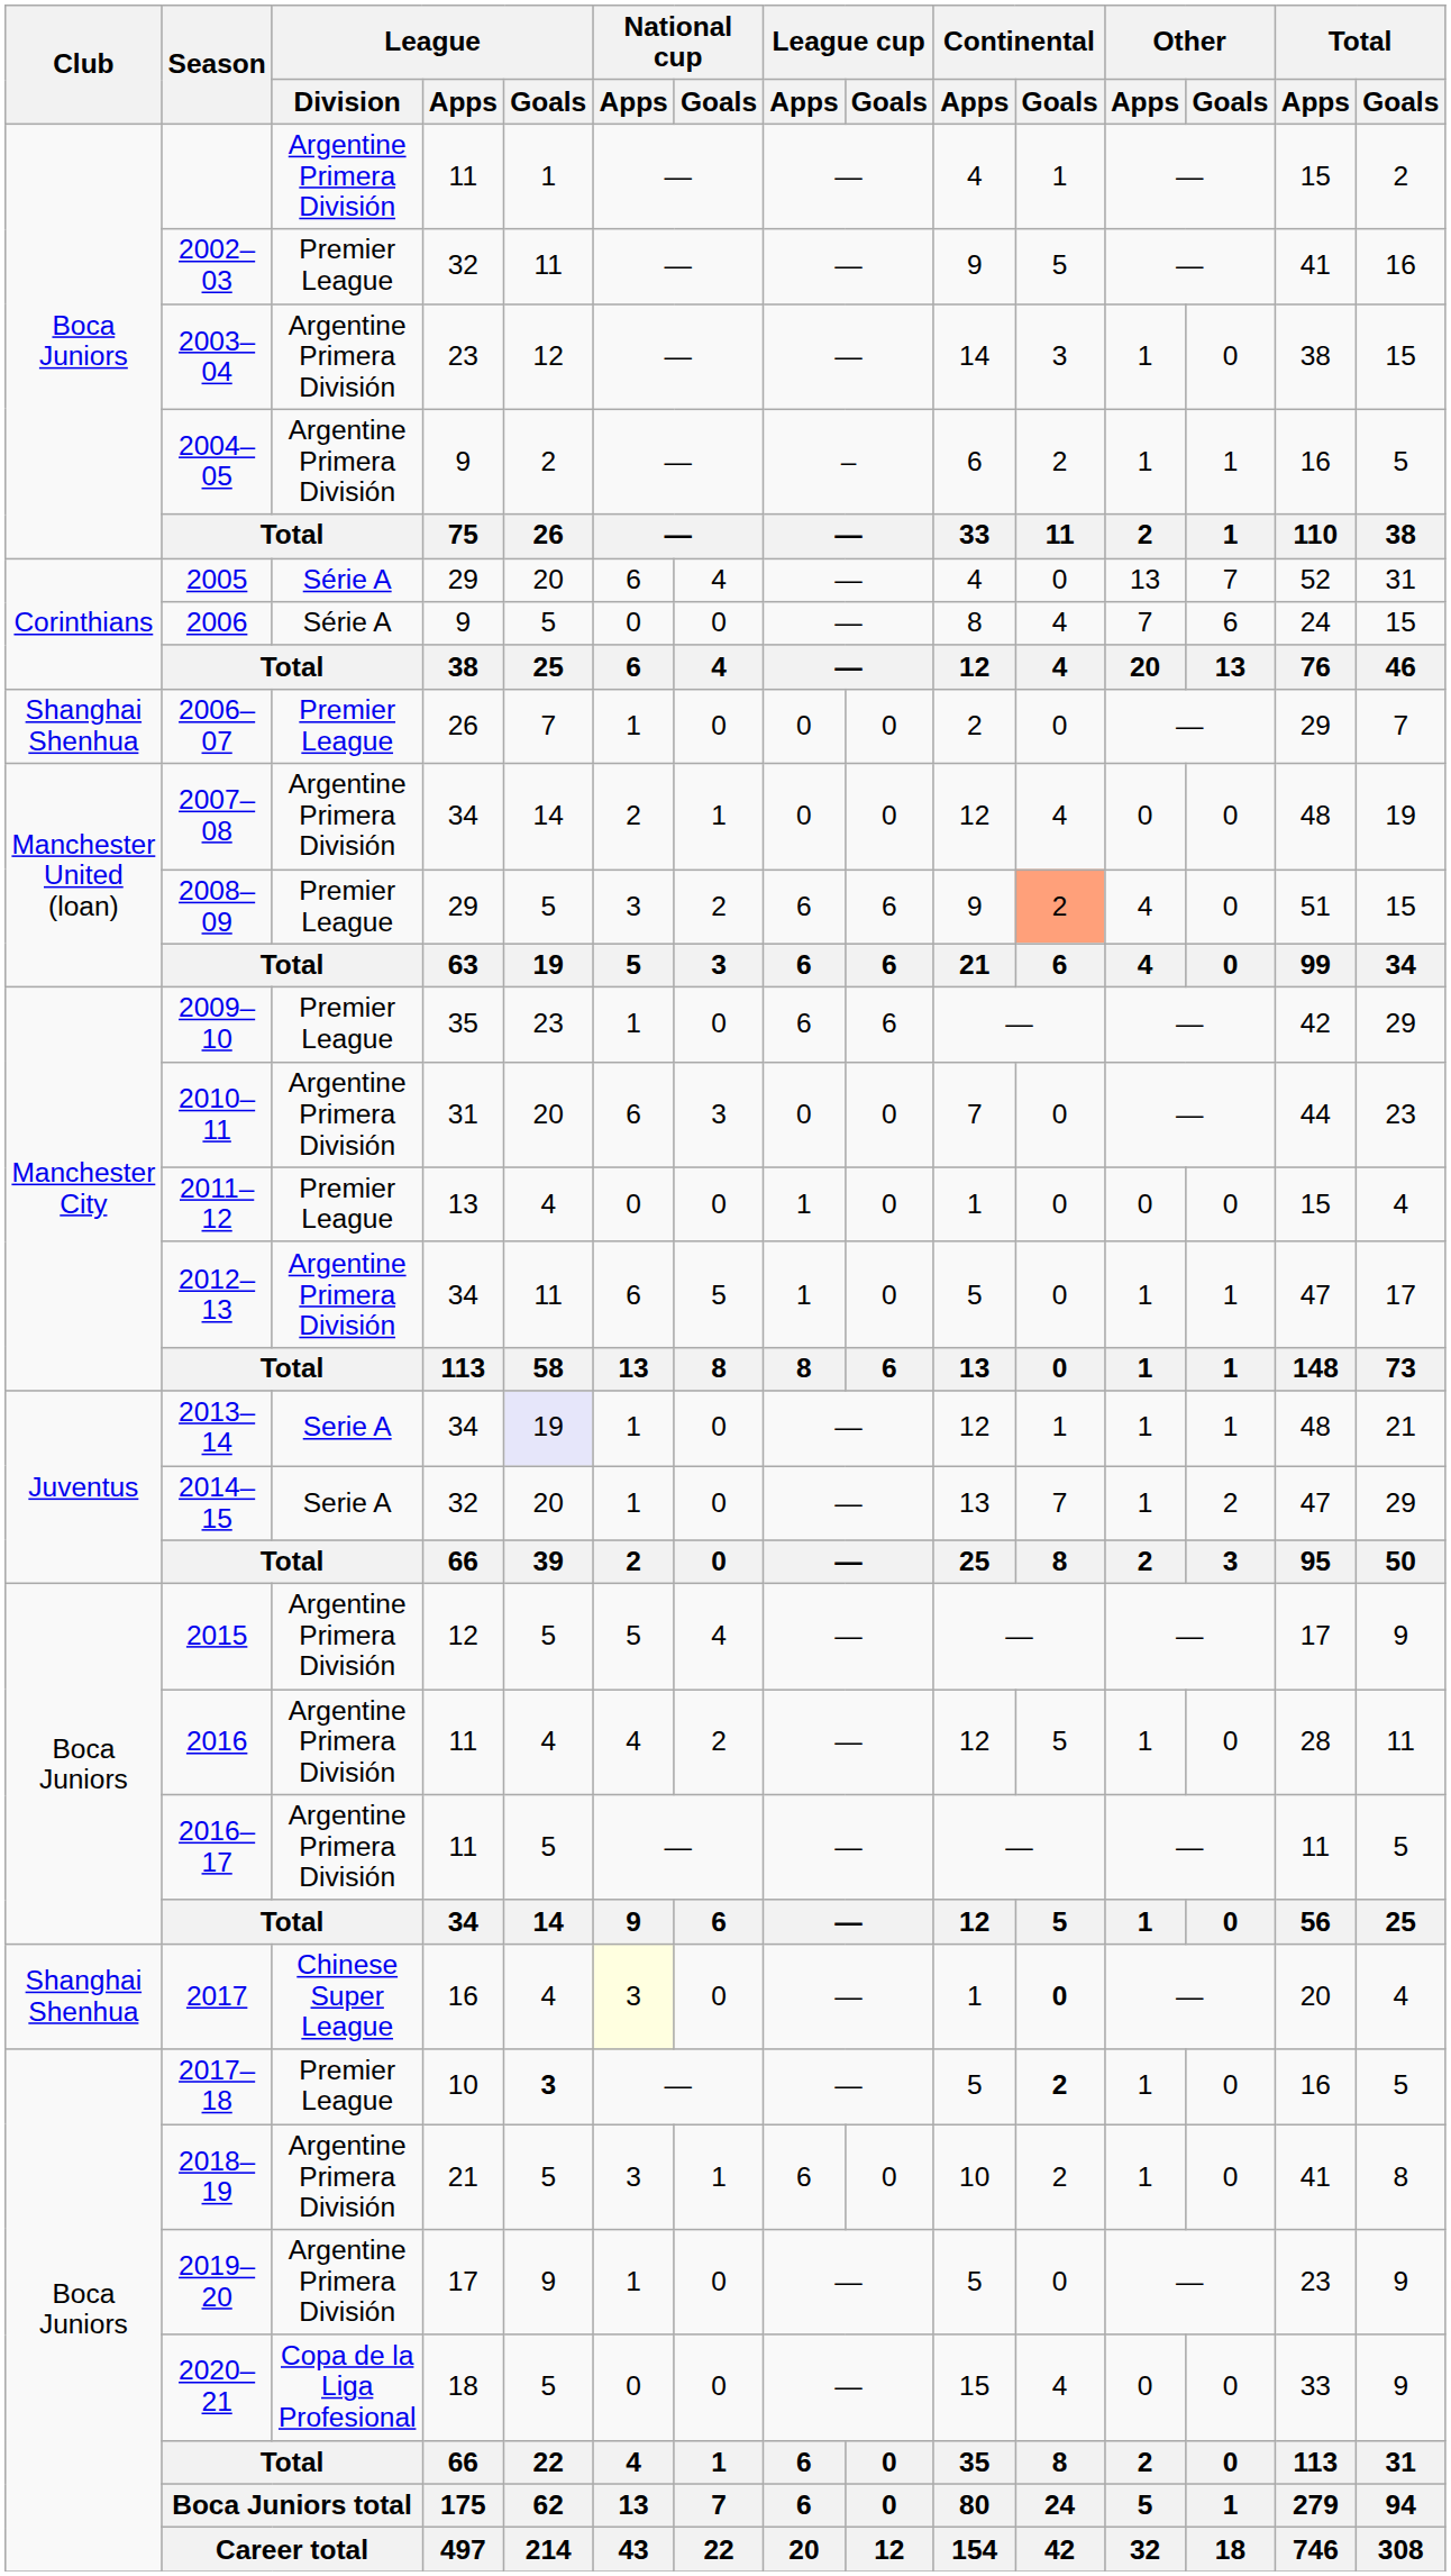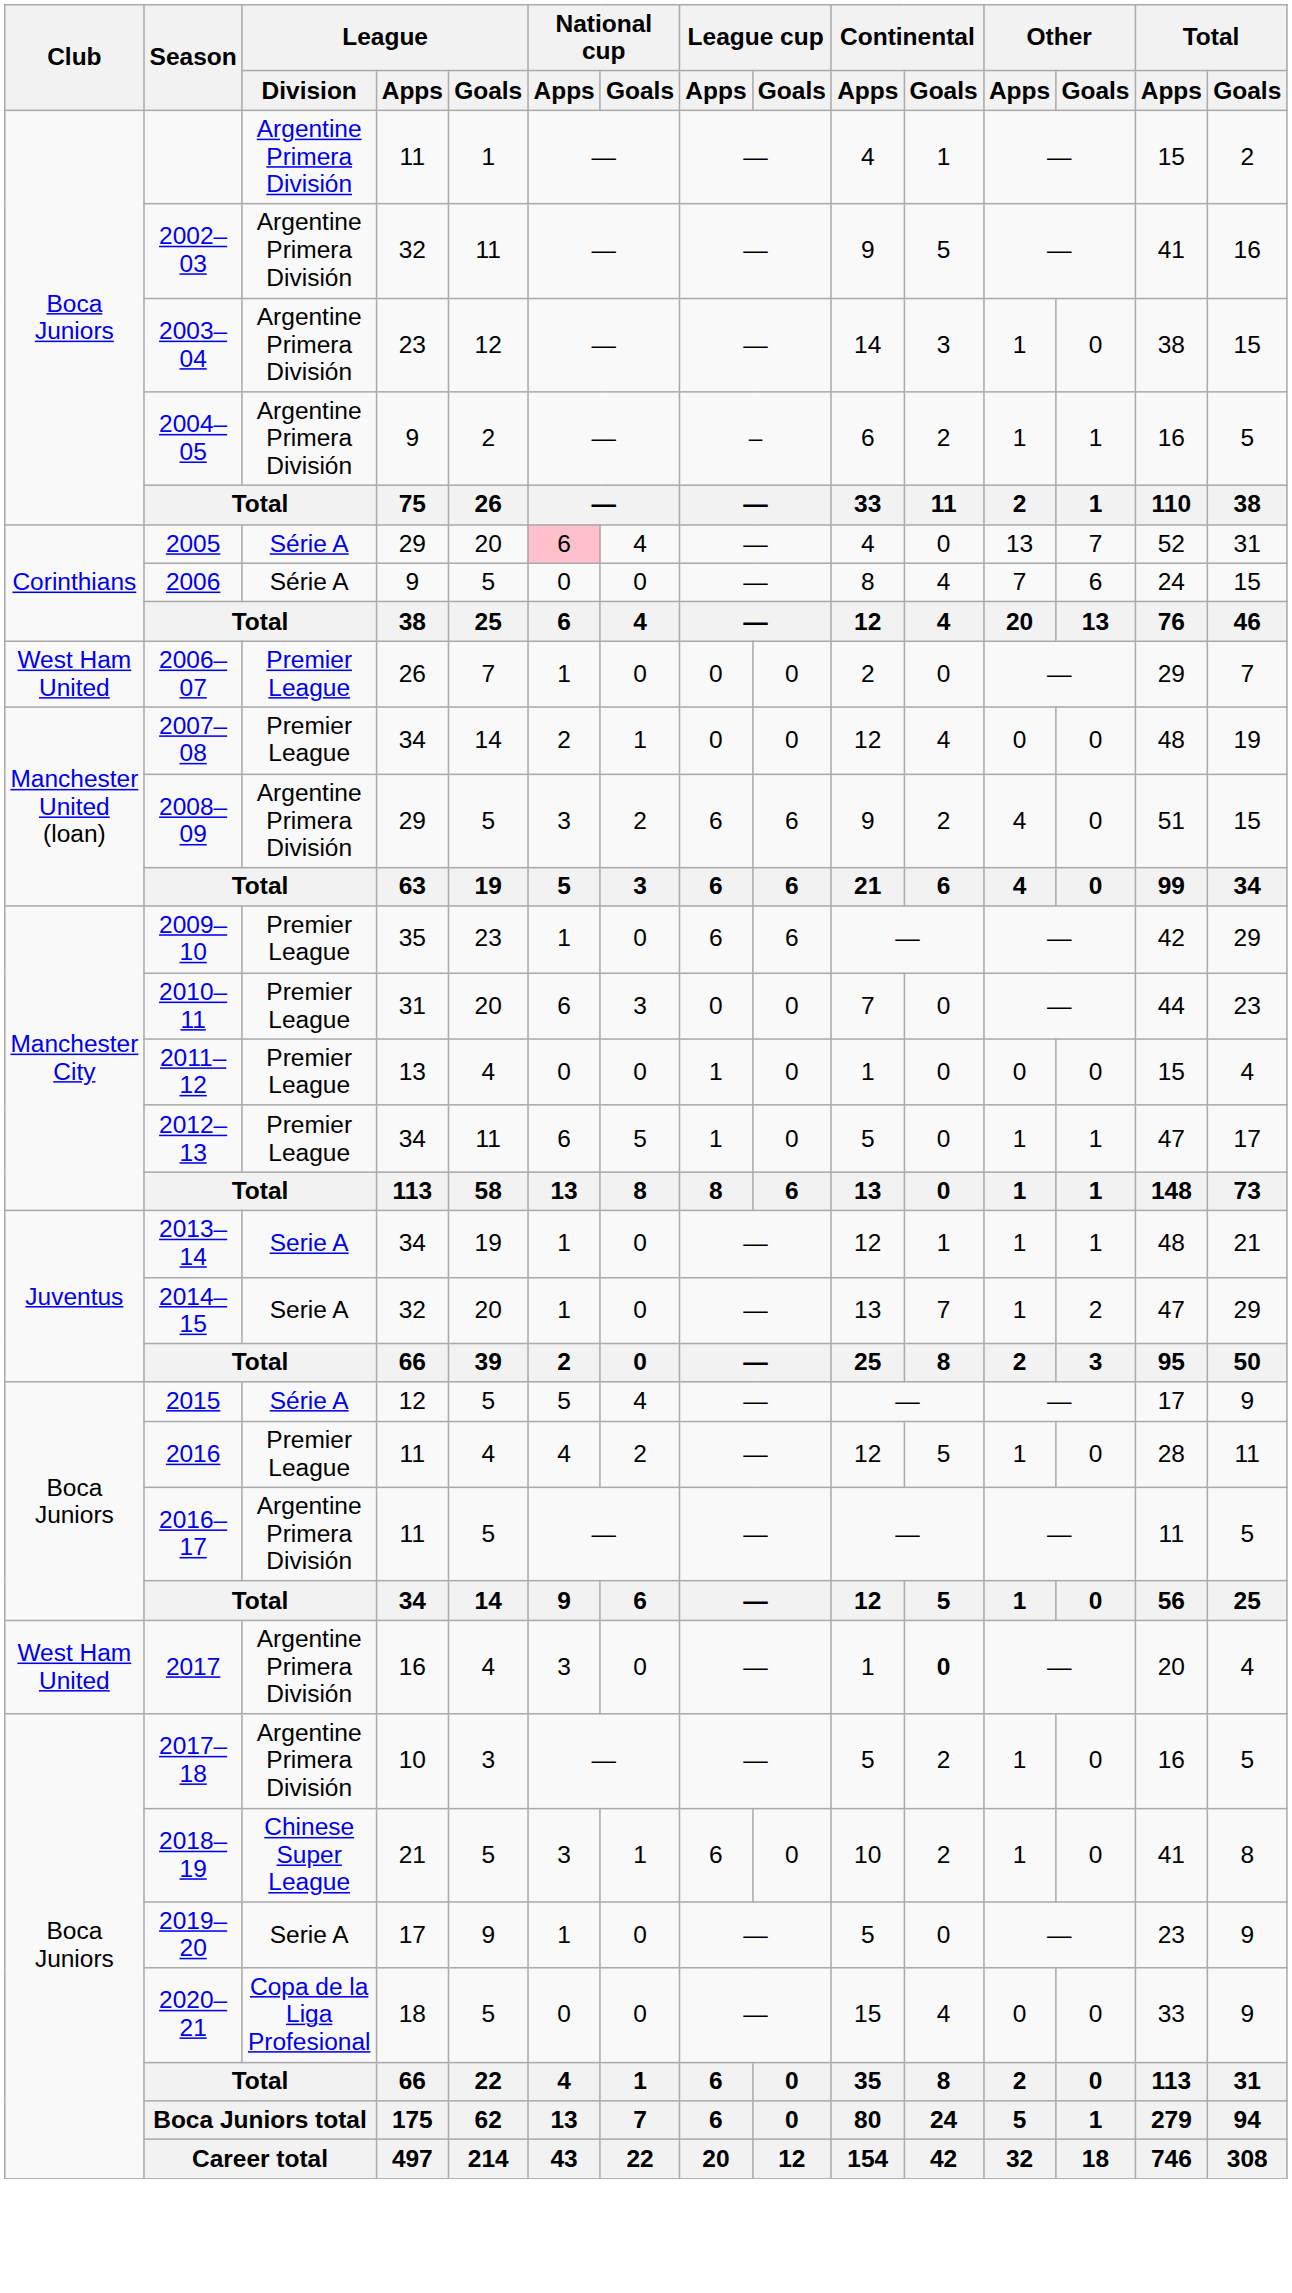 <table class="wikitable" style="text-align:center">
 <tr>
 <th rowspan="2">Club</th>
 <th rowspan="2">Season</th>
 <th colspan="3">League</th>
 <th colspan="2">National cup</th>
 <th colspan="2">League cup</th>
 <th colspan="2">Continental</th>
 <th colspan="2">Other</th>
 <th colspan="2">Total</th>
 </tr>
 <tr>
 <th>Division</th>
 <th>Apps</th>
 <th>Goals</th>
 <th>Apps</th>
 <th>Goals</th>
 <th>Apps</th>
 <th>Goals</th>
 <th>Apps</th>
 <th>Goals</th>
 <th>Apps</th>
 <th>Goals</th>
 <th>Apps</th>
 <th>Goals</th>
 </tr>
 <tr>
 <td rowspan="5"><a href='#'>Boca Juniors</a></td>
 <td></td>
 <td><a href='#'>Argentine Primera División</a></td>
 <td>11</td>
 <td>1</td>
 <td colspan="2">—</td>
 <td colspan="2">—</td>
 <td>4</td>
 <td>1</td>
 <td colspan="2">—</td>
 <td>15</td>
 <td>2</td>
 </tr>
 <tr>
 <td><a href='#'>2002–03</a></td>
-<td>Premier League</td>
+<td>Argentine Primera División</td>
 <td>32</td>
 <td>11</td>
 <td colspan="2">—</td>
 <td colspan="2">—</td>
 <td>9</td>
 <td>5</td>
 <td colspan="2">—</td>
 <td>41</td>
 <td>16</td>
 </tr>
 <tr>
 <td><a href='#'>2003–04</a></td>
 <td>Argentine Primera División</td>
 <td>23</td>
 <td>12</td>
 <td colspan="2">—</td>
 <td colspan="2">—</td>
 <td>14</td>
 <td>3</td>
 <td>1</td>
 <td>0</td>
 <td>38</td>
 <td>15</td>
 </tr>
 <tr>
 <td><a href='#'>2004–05</a></td>
 <td>Argentine Primera División</td>
 <td>9</td>
 <td>2</td>
 <td colspan="2">—</td>
 <td colspan="2">–</td>
 <td>6</td>
 <td>2</td>
 <td>1</td>
 <td>1</td>
 <td>16</td>
 <td>5</td>
 </tr>
 <tr>
 <th colspan="2">Total</th>
 <th>75</th>
 <th>26</th>
 <th colspan="2">—</th>
 <th colspan="2">—</th>
 <th>33</th>
 <th>11</th>
 <th>2</th>
 <th>1</th>
 <th>110</th>
 <th>38</th>
 </tr>
 <tr>
 <td rowspan="3"><a href='#'>Corinthians</a></td>
 <td><a href='#'>2005</a></td>
 <td><a href='#'>Série A</a></td>
 <td>29</td>
 <td>20</td>
-<td>6</td>
+<td style="background: pink;">6</td>
 <td>4</td>
 <td colspan="2">—</td>
 <td>4</td>
 <td>0</td>
 <td>13</td>
 <td>7</td>
 <td>52</td>
 <td>31</td>
 </tr>
 <tr>
 <td><a href='#'>2006</a></td>
 <td>Série A</td>
 <td>9</td>
 <td>5</td>
 <td>0</td>
 <td>0</td>
 <td colspan="2">—</td>
 <td>8</td>
 <td>4</td>
 <td>7</td>
 <td>6</td>
 <td>24</td>
 <td>15</td>
 </tr>
 <tr>
 <th colspan="2">Total</th>
 <th>38</th>
 <th>25</th>
 <th>6</th>
 <th>4</th>
 <th colspan="2">—</th>
 <th>12</th>
 <th>4</th>
 <th>20</th>
 <th>13</th>
 <th>76</th>
 <th>46</th>
 </tr>
 <tr>
-<td><a href='#'>Shanghai Shenhua</a></td>
+<td><a href='#'>West Ham United</a></td>
 <td><a href='#'>2006–07</a></td>
 <td><a href='#'>Premier League</a></td>
 <td>26</td>
 <td>7</td>
 <td>1</td>
 <td>0</td>
 <td>0</td>
 <td>0</td>
 <td>2</td>
 <td>0</td>
 <td colspan="2">—</td>
 <td>29</td>
 <td>7</td>
 </tr>
 <tr>
 <td rowspan="3"><a href='#'>Manchester United</a> (loan)</td>
 <td><a href='#'>2007–08</a></td>
-<td>Argentine Primera División</td>
+<td>Premier League</td>
 <td>34</td>
 <td>14</td>
 <td>2</td>
 <td>1</td>
 <td>0</td>
 <td>0</td>
 <td>12</td>
 <td>4</td>
 <td>0</td>
 <td>0</td>
 <td>48</td>
 <td>19</td>
 </tr>
 <tr>
 <td><a href='#'>2008–09</a></td>
-<td>Premier League</td>
+<td>Argentine Primera División</td>
 <td>29</td>
 <td>5</td>
 <td>3</td>
 <td>2</td>
 <td>6</td>
 <td>6</td>
 <td>9</td>
-<td style="background: lightsalmon;">2</td>
+<td>2</td>
 <td>4</td>
 <td>0</td>
 <td>51</td>
 <td>15</td>
 </tr>
 <tr>
 <th colspan="2">Total</th>
 <th>63</th>
 <th>19</th>
 <th>5</th>
 <th>3</th>
 <th>6</th>
 <th>6</th>
 <th>21</th>
 <th>6</th>
 <th>4</th>
 <th>0</th>
 <th>99</th>
 <th>34</th>
 </tr>
 <tr>
 <td rowspan="5"><a href='#'>Manchester City</a></td>
 <td><a href='#'>2009–10</a></td>
 <td>Premier League</td>
 <td>35</td>
 <td>23</td>
 <td>1</td>
 <td>0</td>
 <td>6</td>
 <td>6</td>
 <td colspan="2">—</td>
 <td colspan="2">—</td>
 <td>42</td>
 <td>29</td>
 </tr>
 <tr>
 <td><a href='#'>2010–11</a></td>
-<td>Argentine Primera División</td>
+<td>Premier League</td>
 <td>31</td>
 <td>20</td>
 <td>6</td>
 <td>3</td>
 <td>0</td>
 <td>0</td>
 <td>7</td>
 <td>0</td>
 <td colspan="2">—</td>
 <td>44</td>
 <td>23</td>
 </tr>
 <tr>
 <td><a href='#'>2011–12</a></td>
 <td>Premier League</td>
 <td>13</td>
 <td>4</td>
 <td>0</td>
 <td>0</td>
 <td>1</td>
 <td>0</td>
 <td>1</td>
 <td>0</td>
 <td>0</td>
 <td>0</td>
 <td>15</td>
 <td>4</td>
 </tr>
 <tr>
 <td><a href='#'>2012–13</a></td>
-<td><a href='#'>Argentine Primera División</a></td>
+<td>Premier League</td>
 <td>34</td>
 <td>11</td>
 <td>6</td>
 <td>5</td>
 <td>1</td>
 <td>0</td>
 <td>5</td>
 <td>0</td>
 <td>1</td>
 <td>1</td>
 <td>47</td>
 <td>17</td>
 </tr>
 <tr>
 <th colspan="2">Total</th>
 <th>113</th>
 <th>58</th>
 <th>13</th>
 <th>8</th>
 <th>8</th>
 <th>6</th>
 <th>13</th>
 <th>0</th>
 <th>1</th>
 <th>1</th>
 <th>148</th>
 <th>73</th>
 </tr>
 <tr>
 <td rowspan="3"><a href='#'>Juventus</a></td>
 <td><a href='#'>2013–14</a></td>
 <td><a href='#'>Serie A</a></td>
 <td>34</td>
-<td style="background: lavender;">19</td>
+<td>19</td>
 <td>1</td>
 <td>0</td>
 <td colspan="2">—</td>
 <td>12</td>
 <td>1</td>
 <td>1</td>
 <td>1</td>
 <td>48</td>
 <td>21</td>
 </tr>
 <tr>
 <td><a href='#'>2014–15</a></td>
 <td>Serie A</td>
 <td>32</td>
 <td>20</td>
 <td>1</td>
 <td>0</td>
 <td colspan="2">—</td>
 <td>13</td>
 <td>7</td>
 <td>1</td>
 <td>2</td>
 <td>47</td>
 <td>29</td>
 </tr>
 <tr>
 <th colspan="2">Total</th>
 <th>66</th>
 <th>39</th>
 <th>2</th>
 <th>0</th>
 <th colspan="2">—</th>
 <th>25</th>
 <th>8</th>
 <th>2</th>
 <th>3</th>
 <th>95</th>
 <th>50</th>
 </tr>
 <tr>
 <td rowspan="4">Boca Juniors</td>
 <td><a href='#'>2015</a></td>
-<td>Argentine Primera División</td>
+<td><a href='#'>Série A</a></td>
 <td>12</td>
 <td>5</td>
 <td>5</td>
 <td>4</td>
 <td colspan="2">—</td>
 <td colspan="2">—</td>
 <td colspan="2">—</td>
 <td>17</td>
 <td>9</td>
 </tr>
 <tr>
 <td><a href='#'>2016</a></td>
-<td>Argentine Primera División</td>
+<td>Premier League</td>
 <td>11</td>
 <td>4</td>
 <td>4</td>
 <td>2</td>
 <td colspan="2">—</td>
 <td>12</td>
 <td>5</td>
 <td>1</td>
 <td>0</td>
 <td>28</td>
 <td>11</td>
 </tr>
 <tr>
 <td><a href='#'>2016–17</a></td>
 <td>Argentine Primera División</td>
 <td>11</td>
 <td>5</td>
 <td colspan="2">—</td>
 <td colspan="2">—</td>
 <td colspan="2">—</td>
 <td colspan="2">—</td>
 <td>11</td>
 <td>5</td>
 </tr>
 <tr>
 <th colspan="2">Total</th>
 <th>34</th>
 <th>14</th>
 <th>9</th>
 <th>6</th>
 <th colspan="2">—</th>
 <th>12</th>
 <th>5</th>
 <th>1</th>
 <th>0</th>
 <th>56</th>
 <th>25</th>
 </tr>
 <tr>
-<td><a href='#'>Shanghai Shenhua</a></td>
+<td><a href='#'>West Ham United</a></td>
 <td><a href='#'>2017</a></td>
-<td><a href='#'>Chinese Super League</a></td>
+<td>Argentine Primera División</td>
 <td>16</td>
 <td>4</td>
-<td style="background: lightyellow;">3</td>
+<td>3</td>
 <td>0</td>
 <td colspan="2">—</td>
 <td>1</td>
 <td><strong>0</strong></td>
 <td colspan="2">—</td>
 <td>20</td>
 <td>4</td>
 </tr>
 <tr>
 <td rowspan="7">Boca Juniors</td>
 <td><a href='#'>2017–18</a></td>
-<td>Premier League</td>
+<td>Argentine Primera División</td>
 <td>10</td>
-<td><strong>3</strong></td>
+<td>3</td>
 <td colspan="2">—</td>
 <td colspan="2">—</td>
 <td>5</td>
-<td><strong>2</strong></td>
+<td>2</td>
 <td>1</td>
 <td>0</td>
 <td>16</td>
 <td>5</td>
 </tr>
 <tr>
 <td><a href='#'>2018–19</a></td>
-<td>Argentine Primera División</td>
+<td><a href='#'>Chinese Super League</a></td>
 <td>21</td>
 <td>5</td>
 <td>3</td>
 <td>1</td>
 <td>6</td>
 <td>0</td>
 <td>10</td>
 <td>2</td>
 <td>1</td>
 <td>0</td>
 <td>41</td>
 <td>8</td>
 </tr>
 <tr>
 <td><a href='#'>2019–20</a></td>
-<td>Argentine Primera División</td>
+<td>Serie A</td>
 <td>17</td>
 <td>9</td>
 <td>1</td>
 <td>0</td>
 <td colspan="2">—</td>
 <td>5</td>
 <td>0</td>
 <td colspan="2">—</td>
 <td>23</td>
 <td>9</td>
 </tr>
 <tr>
 <td><a href='#'>2020–21</a></td>
 <td><a href='#'>Copa de la Liga Profesional</a></td>
 <td>18</td>
 <td>5</td>
 <td>0</td>
 <td>0</td>
 <td colspan="2">—</td>
 <td>15</td>
 <td>4</td>
 <td>0</td>
 <td>0</td>
 <td>33</td>
 <td>9</td>
 </tr>
 <tr>
 <th colspan="2">Total</th>
 <th>66</th>
 <th>22</th>
 <th>4</th>
 <th>1</th>
 <th>6</th>
 <th>0</th>
 <th>35</th>
 <th>8</th>
 <th>2</th>
 <th>0</th>
 <th>113</th>
 <th>31</th>
 </tr>
 <tr>
 <th colspan="2">Boca Juniors total</th>
 <th>175</th>
 <th>62</th>
 <th>13</th>
 <th>7</th>
 <th>6</th>
 <th>0</th>
 <th>80</th>
 <th>24</th>
 <th>5</th>
 <th>1</th>
 <th>279</th>
 <th>94</th>
 </tr>
 <tr>
 <th colspan="2">Career total</th>
 <th>497</th>
 <th>214</th>
 <th>43</th>
 <th>22</th>
 <th>20</th>
 <th>12</th>
 <th>154</th>
 <th>42</th>
 <th>32</th>
 <th>18</th>
 <th>746</th>
 <th>308</th>
 </tr>
 </table>
